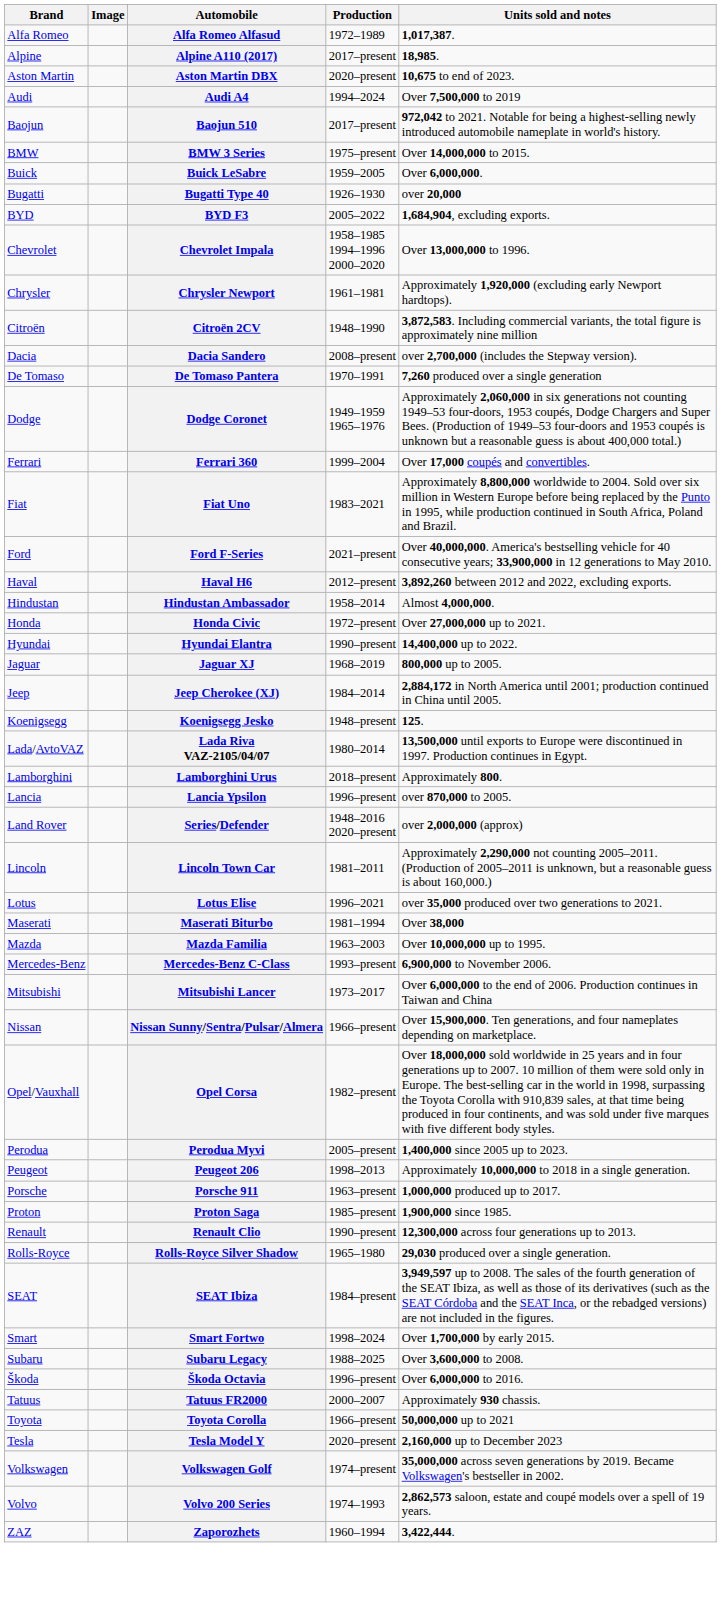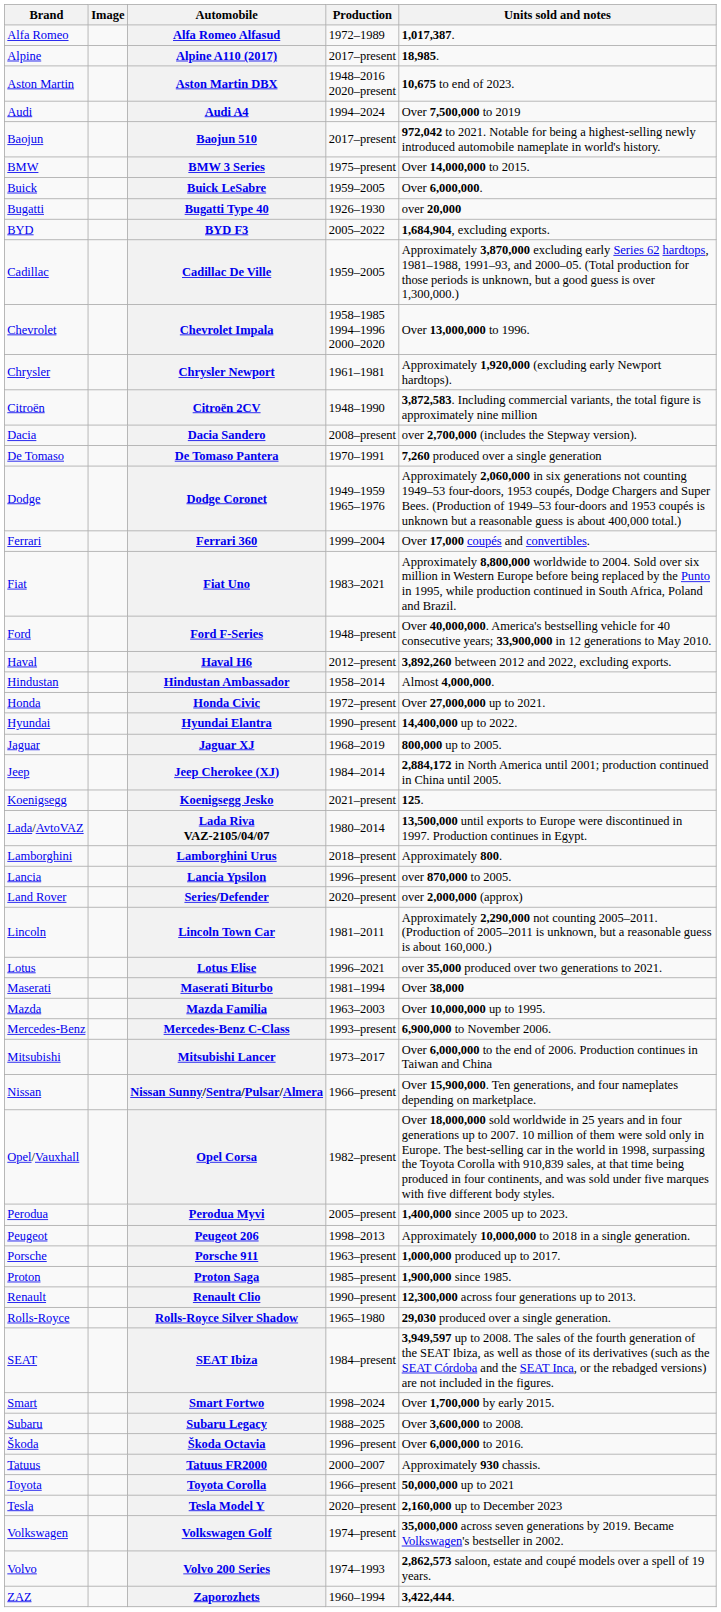 <table class="wikitable sortable" style="font-size:95%">
 <tr>
 <th>Brand</th>
 <th class=unsortable>Image</th>
 <th>Automobile</th>
 <th>Production</th>
 <th style="width:25em" class=unsortable>Units sold and notes</th>
 </tr>
 <tr>
 <td><a href='#'>Alfa Romeo</a></td>
 <td></td>
 <th><a href='#'>Alfa Romeo Alfasud</a></th>
 <td>1972–1989</td>
 <td><strong>1,017,387</strong>.</td>
 </tr>
 <tr>
 <td><a href='#'>Alpine</a></td>
 <td></td>
 <th><a href='#'>Alpine A110 (2017)</a></th>
 <td>2017–present</td>
 <td><strong>18,985</strong>.</td>
 </tr>
 <tr>
 <td><a href='#'>Aston Martin</a></td>
 <td></td>
 <th><a href='#'>Aston Martin DBX</a></th>
-<td>2020–present</td>
+<td>1948–2016<br>2020–present</td>
 <td><strong>10,675</strong> to end of 2023.</td>
 </tr>
 <tr>
 <td><a href='#'>Audi</a></td>
 <td></td>
 <th><a href='#'>Audi A4</a></th>
 <td>1994–2024</td>
 <td>Over <strong>7,500,000</strong> to 2019</td>
 </tr>
 <tr>
 <td><a href='#'>Baojun</a></td>
 <td></td>
 <th><a href='#'>Baojun 510</a></th>
 <td>2017–present</td>
 <td><strong>972,042</strong> to 2021. Notable for being a highest-selling newly introduced automobile nameplate in world's history.</td>
 </tr>
 <tr>
 <td><a href='#'>BMW</a></td>
 <td></td>
 <th><a href='#'>BMW 3 Series</a></th>
 <td>1975–present</td>
 <td>Over <strong>14,000,000</strong> to 2015.</td>
 </tr>
 <tr>
 <td><a href='#'>Buick</a></td>
 <td></td>
 <th><a href='#'>Buick LeSabre</a></th>
 <td>1959–2005</td>
 <td>Over <strong>6,000,000</strong>.</td>
 </tr>
 <tr>
 <td><a href='#'>Bugatti</a></td>
 <td></td>
 <th><a href='#'>Bugatti Type 40</a></th>
 <td>1926–1930</td>
 <td>over <strong>20,000</strong></td>
 </tr>
 <tr>
 <td><a href='#'>BYD</a></td>
 <td></td>
 <th><a href='#'>BYD F3</a></th>
 <td>2005–2022</td>
 <td><strong>1,684,904</strong>, excluding exports.</td>
+</tr>
+<tr>
+<td><a href='#'>Cadillac</a></td>
+<td></td>
+<th><a href='#'>Cadillac De Ville</a></th>
+<td>1959–2005</td>
+<td>Approximately <strong>3,870,000</strong> excluding early <a href='#'>Series 62</a> <a href='#'>hardtops</a>, 1981–1988, 1991–93, and 2000–05. (Total production for those periods is unknown, but a good guess is over 1,300,000.)</td>
 </tr>
 <tr>
 <td><a href='#'>Chevrolet</a></td>
 <td></td>
 <th><a href='#'>Chevrolet Impala</a></th>
 <td>1958–1985<br>1994–1996<br>2000–2020</td>
 <td>Over <strong>13,000,000</strong> to 1996.</td>
 </tr>
 <tr>
 <td><a href='#'>Chrysler</a></td>
 <td></td>
 <th><a href='#'>Chrysler Newport</a></th>
 <td>1961–1981</td>
 <td>Approximately <strong>1,920,000</strong> (excluding early Newport hardtops).</td>
 </tr>
 <tr>
 <td><a href='#'>Citroën</a></td>
 <td></td>
 <th><a href='#'>Citroën 2CV</a></th>
 <td>1948–1990</td>
 <td><strong>3,872,583</strong>.  Including commercial variants, the total figure is approximately nine million</td>
 </tr>
 <tr>
 <td><a href='#'>Dacia</a></td>
 <td></td>
 <th><a href='#'>Dacia Sandero</a></th>
 <td>2008–present</td>
 <td>over <strong>2,700,000</strong> (includes the Stepway version).</td>
 </tr>
 <tr>
 <td><a href='#'>De Tomaso</a></td>
 <td></td>
 <th><a href='#'>De Tomaso Pantera</a></th>
 <td>1970–1991</td>
 <td><strong>7,260</strong> produced over a single generation</td>
 </tr>
 <tr>
 <td><a href='#'>Dodge</a></td>
 <td></td>
 <th><a href='#'>Dodge Coronet</a></th>
 <td>1949–1959<br>1965–1976</td>
 <td>Approximately <strong>2,060,000</strong> in six generations not counting 1949–53 four-doors, 1953 coupés, Dodge Chargers and Super Bees. (Production of 1949–53 four-doors and 1953 coupés is unknown but a reasonable guess is about 400,000 total.)</td>
 </tr>
 <tr>
 <td><a href='#'>Ferrari</a></td>
 <td></td>
 <th><a href='#'>Ferrari 360</a></th>
 <td>1999–2004</td>
 <td>Over <strong>17,000</strong> <a href='#'>coupés</a> and <a href='#'>convertibles</a>.</td>
 </tr>
 <tr>
 <td><a href='#'>Fiat</a></td>
 <td></td>
 <th><a href='#'>Fiat Uno</a></th>
 <td>1983–2021</td>
 <td>Approximately <strong>8,800,000</strong> worldwide to 2004. Sold over six million in Western Europe before being replaced by the <a href='#'>Punto</a> in 1995, while production continued in South Africa, Poland and Brazil.</td>
 </tr>
 <tr>
 <td><a href='#'>Ford</a></td>
 <td></td>
 <th><a href='#'>Ford F-Series</a></th>
-<td>2021–present</td>
+<td>1948–present</td>
 <td>Over <strong>40,000,000</strong>. America's bestselling vehicle for 40 consecutive years; <strong>33,900,000</strong> in 12 generations to May 2010.</td>
 </tr>
 <tr>
 <td><a href='#'>Haval</a></td>
 <td></td>
 <th><a href='#'>Haval H6</a></th>
 <td>2012–present</td>
 <td><strong>3,892,260</strong> between 2012 and 2022, excluding exports.</td>
 </tr>
 <tr>
 <td><a href='#'>Hindustan</a></td>
 <td></td>
 <th><a href='#'>Hindustan Ambassador</a></th>
 <td>1958–2014</td>
 <td>Almost <strong>4,000,000</strong>.</td>
 </tr>
 <tr>
 <td><a href='#'>Honda</a></td>
 <td></td>
 <th><a href='#'>Honda Civic</a></th>
 <td>1972–present</td>
 <td>Over <strong>27,000,000</strong> up to 2021.</td>
 </tr>
 <tr>
 <td><a href='#'>Hyundai</a></td>
 <td></td>
 <th><a href='#'>Hyundai Elantra</a></th>
 <td>1990–present</td>
 <td><strong>14,400,000</strong> up to 2022.</td>
 </tr>
 <tr>
 <td><a href='#'>Jaguar</a></td>
 <td></td>
 <th><a href='#'>Jaguar XJ</a></th>
 <td>1968–2019</td>
 <td><strong>800,000</strong> up to 2005.</td>
 </tr>
 <tr>
 <td><a href='#'>Jeep</a></td>
 <td></td>
 <th><a href='#'>Jeep Cherokee (XJ)</a></th>
 <td>1984–2014</td>
 <td><strong>2,884,172</strong> in North America until 2001; production continued in China until 2005.</td>
 </tr>
 <tr>
 <td><a href='#'>Koenigsegg</a></td>
 <td></td>
 <th><a href='#'>Koenigsegg Jesko</a></th>
-<td>1948–present</td>
+<td>2021–present</td>
 <td><strong>125</strong>.</td>
 </tr>
 <tr>
 <td><a href='#'>Lada</a>/<a href='#'>AvtoVAZ</a></td>
 <td></td>
 <th><a href='#'>Lada Riva</a><br>VAZ-2105/04/07</th>
 <td>1980–2014</td>
 <td><strong>13,500,000</strong> until exports to Europe were discontinued in 1997. Production continues in Egypt.</td>
 </tr>
 <tr>
 <td><a href='#'>Lamborghini</a></td>
 <td></td>
 <th><a href='#'>Lamborghini Urus</a></th>
 <td>2018–present</td>
 <td>Approximately <strong>800</strong>.</td>
 </tr>
 <tr>
 <td><a href='#'>Lancia</a></td>
 <td></td>
 <th><a href='#'>Lancia Ypsilon</a></th>
 <td>1996–present</td>
 <td>over <strong>870,000</strong> to 2005.</td>
 </tr>
 <tr>
 <td><a href='#'>Land Rover</a></td>
 <td></td>
 <th><a href='#'>Series</a>/<a href='#'>Defender</a></th>
-<td>1948–2016<br>2020–present</td>
+<td>2020–present</td>
 <td>over <strong>2,000,000</strong> (approx)</td>
 </tr>
 <tr>
 <td><a href='#'>Lincoln</a></td>
 <td></td>
 <th><a href='#'>Lincoln Town Car</a></th>
 <td>1981–2011</td>
 <td>Approximately <strong>2,290,000</strong> not counting 2005–2011. (Production of 2005–2011 is unknown, but a reasonable guess is about 160,000.)</td>
 </tr>
 <tr>
 <td><a href='#'>Lotus</a></td>
 <td></td>
 <th><a href='#'>Lotus Elise</a></th>
 <td>1996–2021</td>
 <td>over <strong>35,000</strong> produced over two generations to 2021.<br></td>
 </tr>
 <tr>
 <td><a href='#'>Maserati</a></td>
 <td></td>
 <th><a href='#'>Maserati Biturbo</a></th>
 <td>1981–1994</td>
 <td>Over <strong>38,000</strong></td>
 </tr>
 <tr>
 <td><a href='#'>Mazda</a></td>
 <td></td>
 <th><a href='#'>Mazda Familia</a></th>
 <td>1963–2003</td>
 <td>Over <strong>10,000,000</strong> up to 1995.</td>
 </tr>
 <tr>
 <td><a href='#'>Mercedes-Benz</a></td>
 <td></td>
 <th><a href='#'>Mercedes-Benz C-Class</a></th>
 <td>1993–present</td>
 <td><strong>6,900,000</strong> to November 2006.</td>
 </tr>
 <tr>
 <td><a href='#'>Mitsubishi</a></td>
 <td></td>
 <th><a href='#'>Mitsubishi Lancer</a></th>
 <td>1973–2017</td>
 <td>Over <strong>6,000,000</strong> to the end of 2006. Production continues in Taiwan and China</td>
 </tr>
 <tr>
 <td><a href='#'>Nissan</a></td>
 <td></td>
 <th><a href='#'>Nissan Sunny</a>/<a href='#'>Sentra</a>/<a href='#'>Pulsar</a>/<a href='#'>Almera</a></th>
 <td>1966–present</td>
 <td>Over <strong>15,900,000</strong>. Ten generations, and four nameplates depending on marketplace.</td>
 </tr>
 <tr>
 <td><a href='#'>Opel</a>/<a href='#'>Vauxhall</a></td>
 <td></td>
 <th><a href='#'>Opel Corsa</a></th>
 <td>1982–present</td>
 <td>Over <strong>18,000,000</strong> sold worldwide in 25 years and in four generations up to 2007. 10 million of them were sold only in Europe. The best-selling car in the world in 1998, surpassing the Toyota Corolla with 910,839 sales, at that time being produced in four continents, and was sold under five marques with five different body styles.</td>
 </tr>
 <tr>
 <td><a href='#'>Perodua</a></td>
 <td></td>
 <th><a href='#'>Perodua Myvi</a></th>
 <td>2005–present</td>
 <td><strong>1,400,000</strong> since 2005 up to 2023.</td>
 </tr>
 <tr>
 <td><a href='#'>Peugeot</a></td>
 <td></td>
 <th><a href='#'>Peugeot 206</a></th>
 <td>1998–2013</td>
 <td>Approximately <strong>10,000,000</strong> to 2018 in a single generation.</td>
 </tr>
 <tr>
 <td><a href='#'>Porsche</a></td>
 <td></td>
 <th><a href='#'>Porsche 911</a></th>
 <td>1963–present</td>
 <td><strong>1,000,000</strong> produced up to 2017.</td>
 </tr>
 <tr>
 <td><a href='#'>Proton</a></td>
 <td></td>
 <th><a href='#'>Proton Saga</a></th>
 <td>1985–present</td>
 <td><strong>1,900,000</strong> since 1985.</td>
 </tr>
 <tr>
 <td><a href='#'>Renault</a></td>
 <td></td>
 <th><a href='#'>Renault Clio</a></th>
 <td>1990–present</td>
 <td><strong>12,300,000</strong> across four generations up to 2013.</td>
 </tr>
 <tr>
 <td><a href='#'>Rolls-Royce</a></td>
 <td></td>
 <th><a href='#'>Rolls-Royce Silver Shadow</a></th>
 <td>1965–1980</td>
 <td><strong>29,030</strong> produced over a single generation.</td>
 </tr>
 <tr>
 <td><a href='#'>SEAT</a></td>
 <td></td>
 <th><a href='#'>SEAT Ibiza</a></th>
 <td>1984–present</td>
 <td><strong>3,949,597</strong> up to 2008. The sales of the fourth generation of the SEAT Ibiza, as well as those of its derivatives (such as the <a href='#'>SEAT Córdoba</a> and the <a href='#'>SEAT Inca</a>, or the rebadged versions) are not included in the figures.</td>
 </tr>
 <tr>
 <td><a href='#'>Smart</a></td>
 <td></td>
 <th><a href='#'>Smart Fortwo</a></th>
 <td>1998–2024</td>
 <td>Over <strong>1,700,000</strong> by early 2015.</td>
 </tr>
 <tr>
 <td><a href='#'>Subaru</a></td>
 <td></td>
 <th><a href='#'>Subaru Legacy</a></th>
 <td>1988–2025</td>
 <td>Over <strong>3,600,000</strong> to 2008.</td>
 </tr>
 <tr>
 <td><a href='#'>Škoda</a></td>
 <td></td>
 <th><a href='#'>Škoda Octavia</a></th>
 <td>1996–present</td>
 <td>Over <strong>6,000,000</strong> to 2016.</td>
 </tr>
 <tr>
 <td><a href='#'>Tatuus</a></td>
 <td></td>
 <th><a href='#'>Tatuus FR2000</a></th>
 <td>2000–2007</td>
 <td>Approximately <strong>930</strong> chassis.</td>
 </tr>
 <tr>
 <td><a href='#'>Toyota</a></td>
 <td></td>
 <th><a href='#'>Toyota Corolla</a></th>
 <td>1966–present</td>
 <td><strong>50,000,000</strong> up to 2021</td>
 </tr>
 <tr>
 <td><a href='#'>Tesla</a></td>
 <td></td>
 <th><a href='#'>Tesla Model Y</a></th>
 <td>2020–present</td>
 <td><strong>2,160,000</strong> up to December 2023</td>
 </tr>
 <tr>
 <td><a href='#'>Volkswagen</a></td>
 <td></td>
 <th><a href='#'>Volkswagen Golf</a></th>
 <td>1974–present</td>
 <td><strong>35,000,000</strong> across seven generations by 2019. Became <a href='#'>Volkswagen</a>'s bestseller in 2002.</td>
 </tr>
 <tr>
 <td><a href='#'>Volvo</a></td>
 <td></td>
 <th><a href='#'>Volvo 200 Series</a></th>
 <td>1974–1993</td>
 <td><strong>2,862,573</strong> saloon, estate and coupé models over a spell of 19 years.</td>
 </tr>
 <tr>
 <td><a href='#'>ZAZ</a></td>
 <td></td>
 <th><a href='#'>Zaporozhets</a></th>
 <td>1960–1994</td>
 <td><strong>3,422,444</strong>.</td>
 </tr>
 </table>
